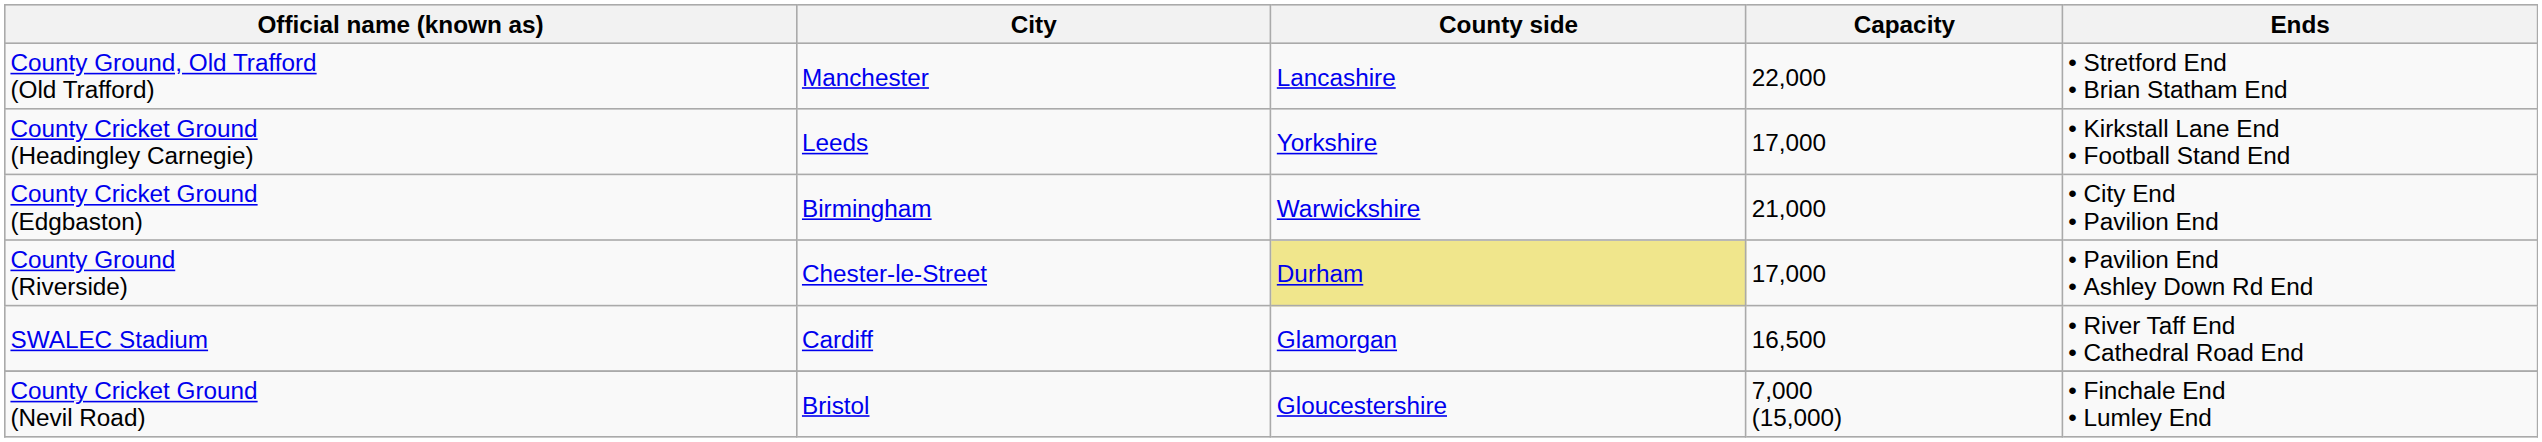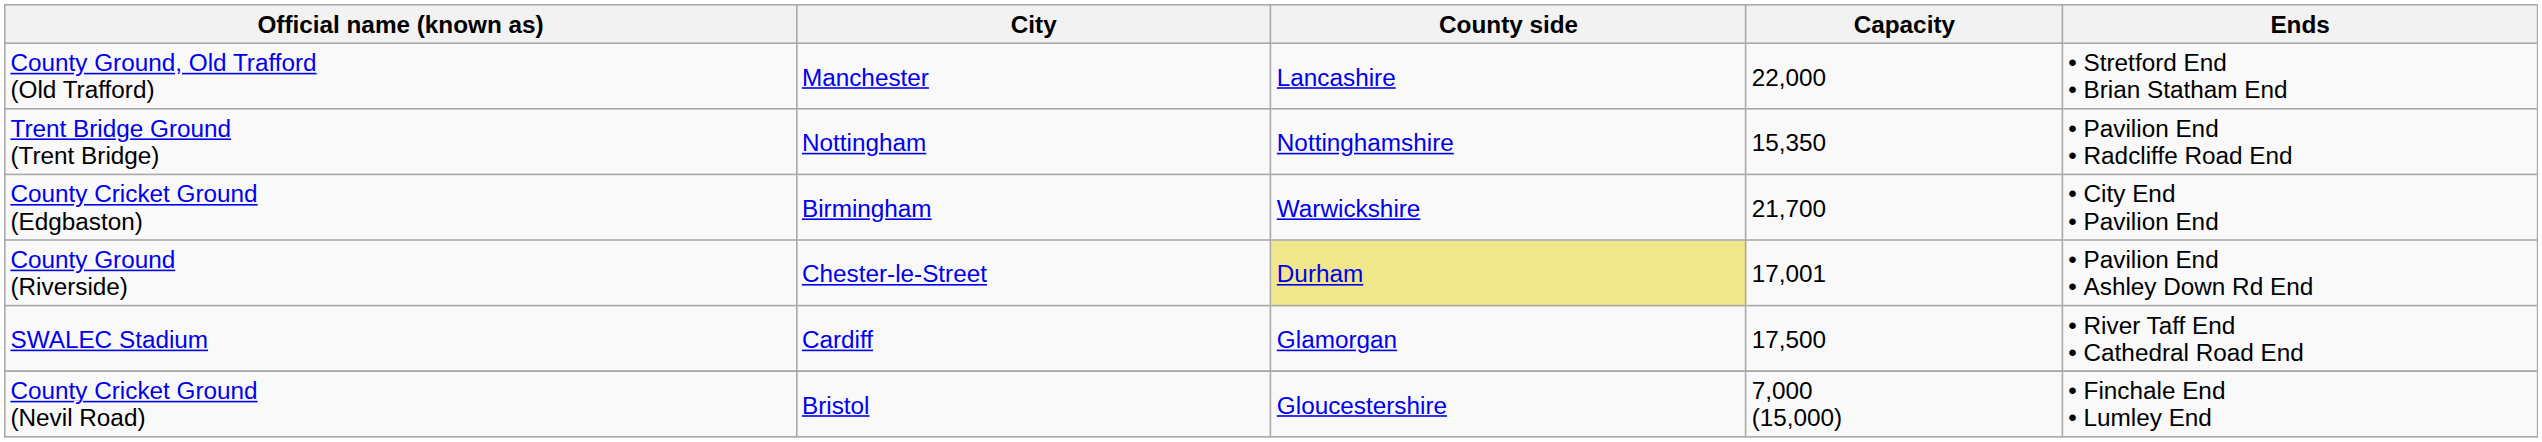 <table class="wikitable" style="font-size:95%;" width="100%">
 <tr>
 <th width=25%>Official name (known as)</th>
 <th width=15%>City</th>
 <th width=15%>County side</th>
 <th width=10%>Capacity</th>
 <th width=15%>Ends</th>
 </tr>
 <tr>
 <td><a href='#'>County Ground, Old Trafford</a><br>(Old Trafford)</td>
 <td><a href='#'>Manchester</a></td>
 <td><a href='#'>Lancashire</a></td>
 <td>22,000</td>
 <td>• Stretford End<br>• Brian Statham End</td>
 </tr>
 <tr>
-<td><a href='#'>County Cricket Ground</a><br>(Headingley Carnegie)</td>
-<td><a href='#'>Leeds</a></td>
-<td><a href='#'>Yorkshire</a></td>
-<td>17,000</td>
-<td>• Kirkstall Lane End<br>• Football Stand End</td>
+<td><a href='#'>Trent Bridge Ground</a><br>(Trent Bridge)</td>
+<td><a href='#'>Nottingham</a></td>
+<td><a href='#'>Nottinghamshire</a></td>
+<td>15,350</td>
+<td>• Pavilion End<br>• Radcliffe Road End</td>
 </tr>
 <tr>
 <td><a href='#'>County Cricket Ground</a><br>(Edgbaston)</td>
 <td><a href='#'>Birmingham</a></td>
 <td><a href='#'>Warwickshire</a></td>
-<td>21,000</td>
+<td>21,700</td>
 <td>• City End<br>• Pavilion End</td>
 </tr>
 <tr>
 <td><a href='#'>County Ground</a><br>(Riverside)</td>
 <td><a href='#'>Chester-le-Street</a></td>
 <td style="background: khaki;"><a href='#'>Durham</a></td>
-<td>17,000</td>
+<td>17,001</td>
 <td>• Pavilion End<br>• Ashley Down Rd End</td>
 </tr>
 <tr>
 <td><a href='#'>SWALEC Stadium</a></td>
 <td><a href='#'>Cardiff</a></td>
 <td><a href='#'>Glamorgan</a></td>
-<td>16,500</td>
+<td>17,500</td>
 <td>• River Taff End<br>• Cathedral Road End</td>
 </tr>
 <tr>
 </tr>
 <tr>
 <td><a href='#'>County Cricket Ground</a><br>(Nevil Road)</td>
 <td><a href='#'>Bristol</a></td>
 <td><a href='#'>Gloucestershire</a></td>
 <td>7,000<br>(15,000)</td>
 <td>• Finchale End<br>• Lumley End</td>
 </tr>
 </table>
